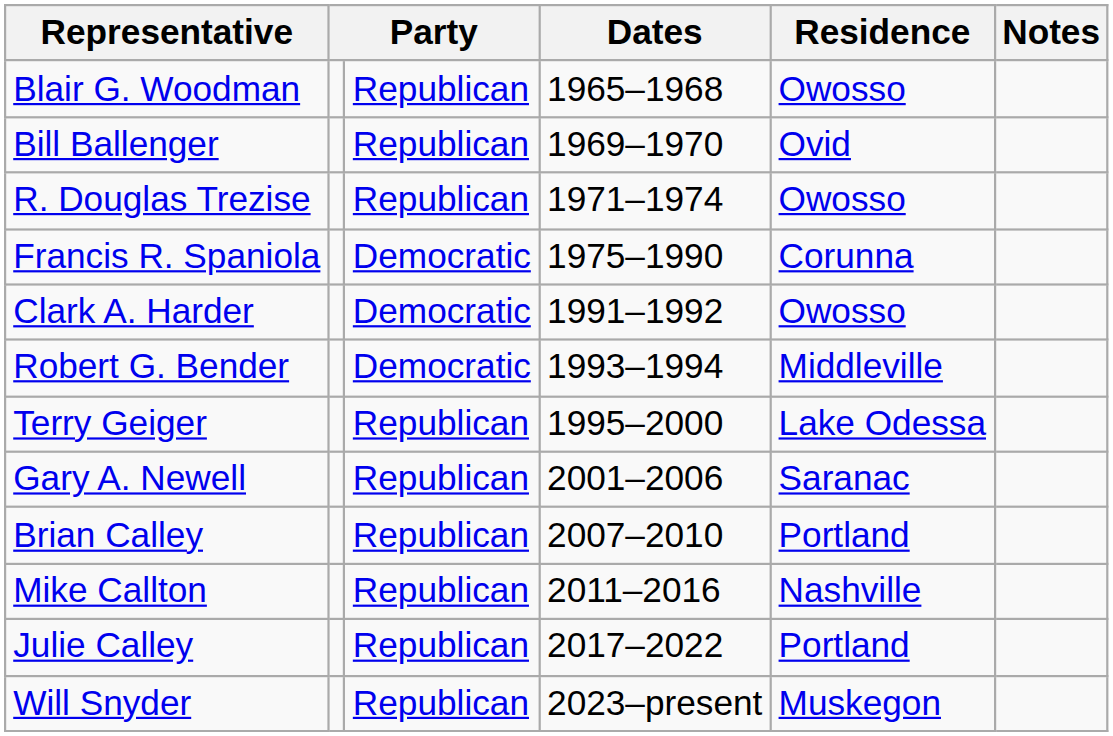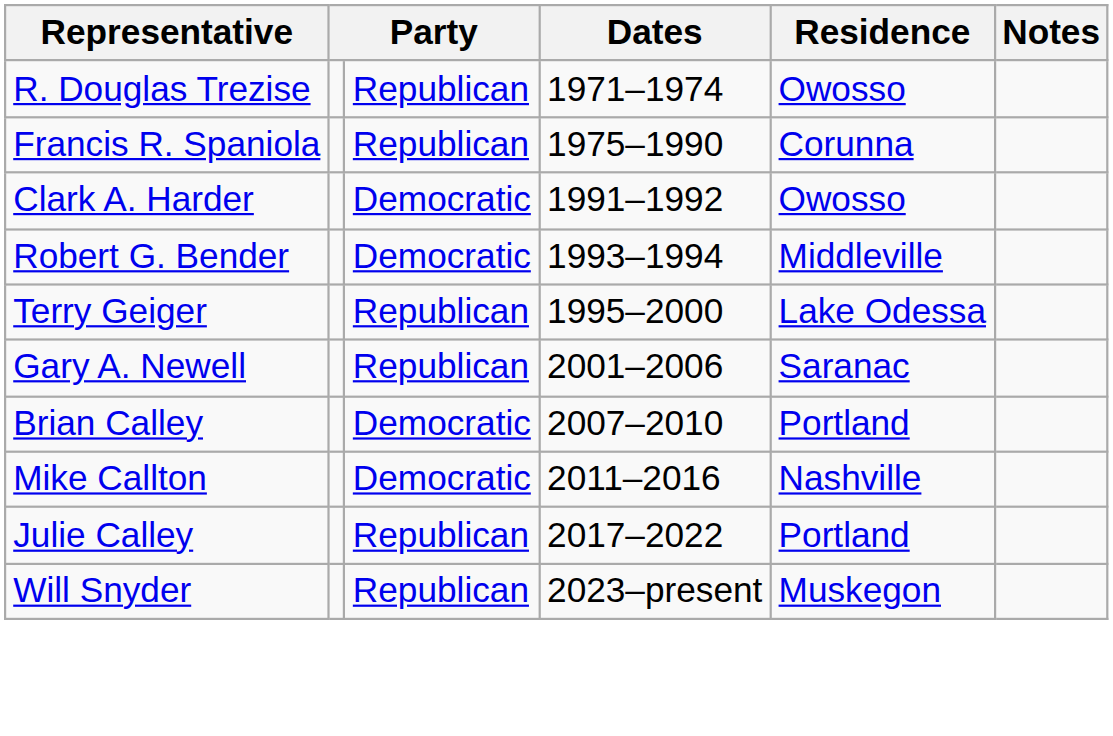 <table class=wikitable>
 <tr valign=bottom>
 <th>Representative</th>
 <th colspan="2">Party</th>
 <th>Dates</th>
 <th>Residence</th>
 <th>Notes</th>
-</tr>
-<tr>
-<td><a href='#'>Blair G. Woodman</a></td>
-<td bgcolor=></td>
-<td><a href='#'>Republican</a></td>
-<td>1965–1968</td>
-<td><a href='#'>Owosso</a></td>
-<td></td>
-</tr>
-<tr>
-<td><a href='#'>Bill Ballenger</a></td>
-<td bgcolor=></td>
-<td><a href='#'>Republican</a></td>
-<td>1969–1970</td>
-<td><a href='#'>Ovid</a></td>
-<td></td>
 </tr>
 <tr>
 <td><a href='#'>R. Douglas Trezise</a></td>
 <td bgcolor=></td>
 <td><a href='#'>Republican</a></td>
 <td>1971–1974</td>
 <td><a href='#'>Owosso</a></td>
 <td></td>
 </tr>
 <tr>
 <td><a href='#'>Francis R. Spaniola</a></td>
 <td bgcolor=></td>
-<td><a href='#'>Democratic</a></td>
+<td><a href='#'>Republican</a></td>
 <td>1975–1990</td>
 <td><a href='#'>Corunna</a></td>
 <td></td>
 </tr>
 <tr>
 <td><a href='#'>Clark A. Harder</a></td>
 <td bgcolor=></td>
 <td><a href='#'>Democratic</a></td>
 <td>1991–1992</td>
 <td><a href='#'>Owosso</a></td>
 <td></td>
 </tr>
 <tr>
 <td><a href='#'>Robert G. Bender</a></td>
 <td bgcolor=></td>
 <td><a href='#'>Democratic</a></td>
 <td>1993–1994</td>
 <td><a href='#'>Middleville</a></td>
 <td></td>
 </tr>
 <tr>
 <td><a href='#'>Terry Geiger</a></td>
 <td bgcolor=></td>
 <td><a href='#'>Republican</a></td>
 <td>1995–2000</td>
 <td><a href='#'>Lake Odessa</a></td>
 <td></td>
 </tr>
 <tr>
 <td><a href='#'>Gary A. Newell</a></td>
 <td bgcolor=></td>
 <td><a href='#'>Republican</a></td>
 <td>2001–2006</td>
 <td><a href='#'>Saranac</a></td>
 <td></td>
 </tr>
 <tr>
 <td><a href='#'>Brian Calley</a></td>
 <td bgcolor=></td>
-<td><a href='#'>Republican</a></td>
+<td><a href='#'>Democratic</a></td>
 <td>2007–2010</td>
 <td><a href='#'>Portland</a></td>
 <td></td>
 </tr>
 <tr>
 <td><a href='#'>Mike Callton</a></td>
 <td bgcolor=></td>
-<td><a href='#'>Republican</a></td>
+<td><a href='#'>Democratic</a></td>
 <td>2011–2016</td>
 <td><a href='#'>Nashville</a></td>
 <td></td>
 </tr>
 <tr>
 <td><a href='#'>Julie Calley</a></td>
 <td bgcolor=></td>
 <td><a href='#'>Republican</a></td>
 <td>2017–2022</td>
 <td><a href='#'>Portland</a></td>
 <td></td>
 </tr>
 <tr>
 <td><a href='#'>Will Snyder</a></td>
 <td bgcolor=></td>
 <td><a href='#'>Republican</a></td>
 <td>2023–present</td>
 <td><a href='#'>Muskegon</a></td>
 <td></td>
 </tr>
 </table>
